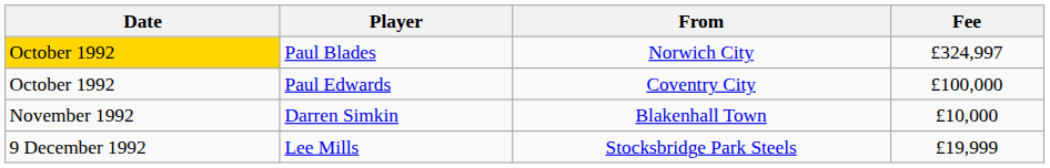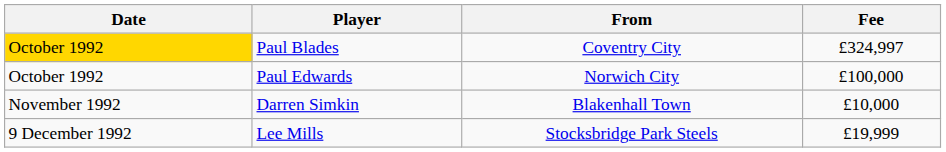 <table class="wikitable" style="text-align:center; font-size:95%;width:65%; text-align:left">
 <tr>
 <th><strong>Date</strong></th>
 <th><strong>Player</strong></th>
 <th><strong>From</strong></th>
 <th><strong>Fee</strong></th>
 </tr>
 <tr --->
 <td style="background: gold;">October 1992</td>
 <td> <a href='#'>Paul Blades</a></td>
-<td align="center"><a href='#'>Norwich City</a></td>
+<td align="center"><a href='#'>Coventry City</a></td>
 <td align="center">£324,997</td>
 </tr>
 <tr --->
 <td>October 1992</td>
 <td> <a href='#'>Paul Edwards</a></td>
-<td align="center"><a href='#'>Coventry City</a></td>
+<td align="center"><a href='#'>Norwich City</a></td>
 <td align="center">£100,000</td>
 </tr>
 <tr --->
 <td>November 1992</td>
 <td> <a href='#'>Darren Simkin</a></td>
 <td align="center"><a href='#'>Blakenhall Town</a></td>
 <td align="center">£10,000</td>
 </tr>
 <tr --->
 <td>9 December 1992</td>
 <td> <a href='#'>Lee Mills</a></td>
 <td align="center"><a href='#'>Stocksbridge Park Steels</a></td>
 <td align="center">£19,999</td>
 </tr>
 </table>
